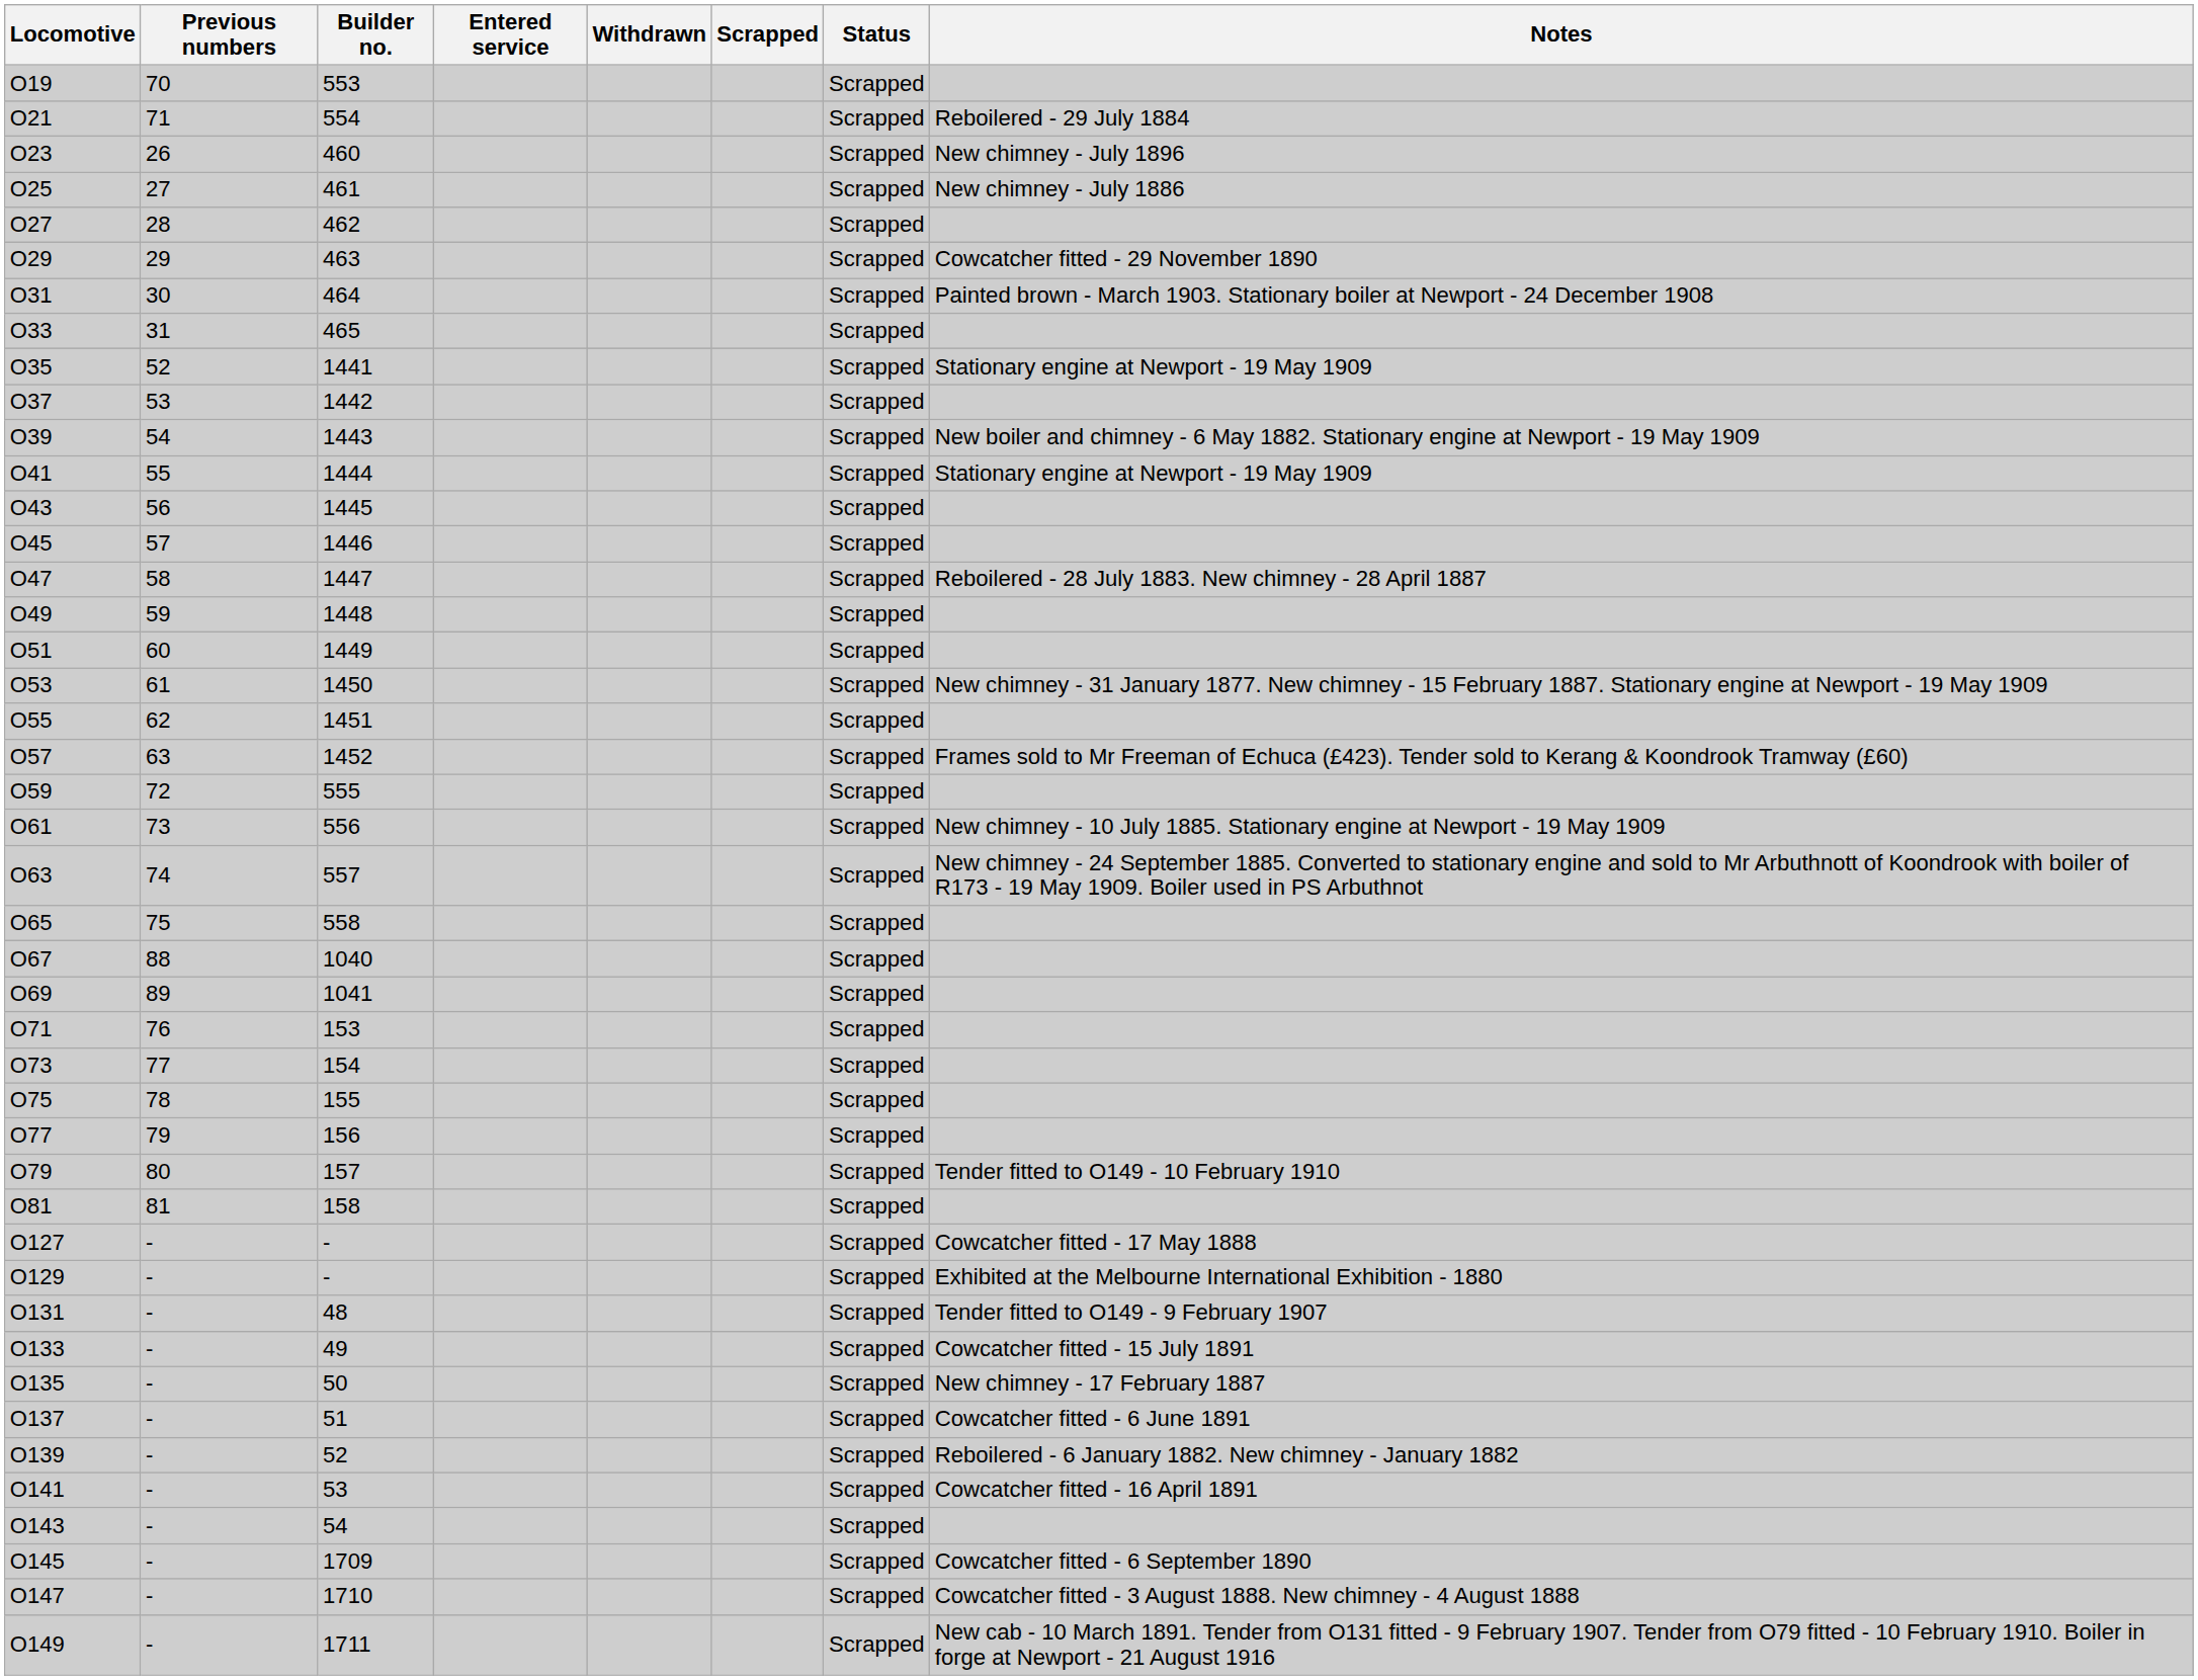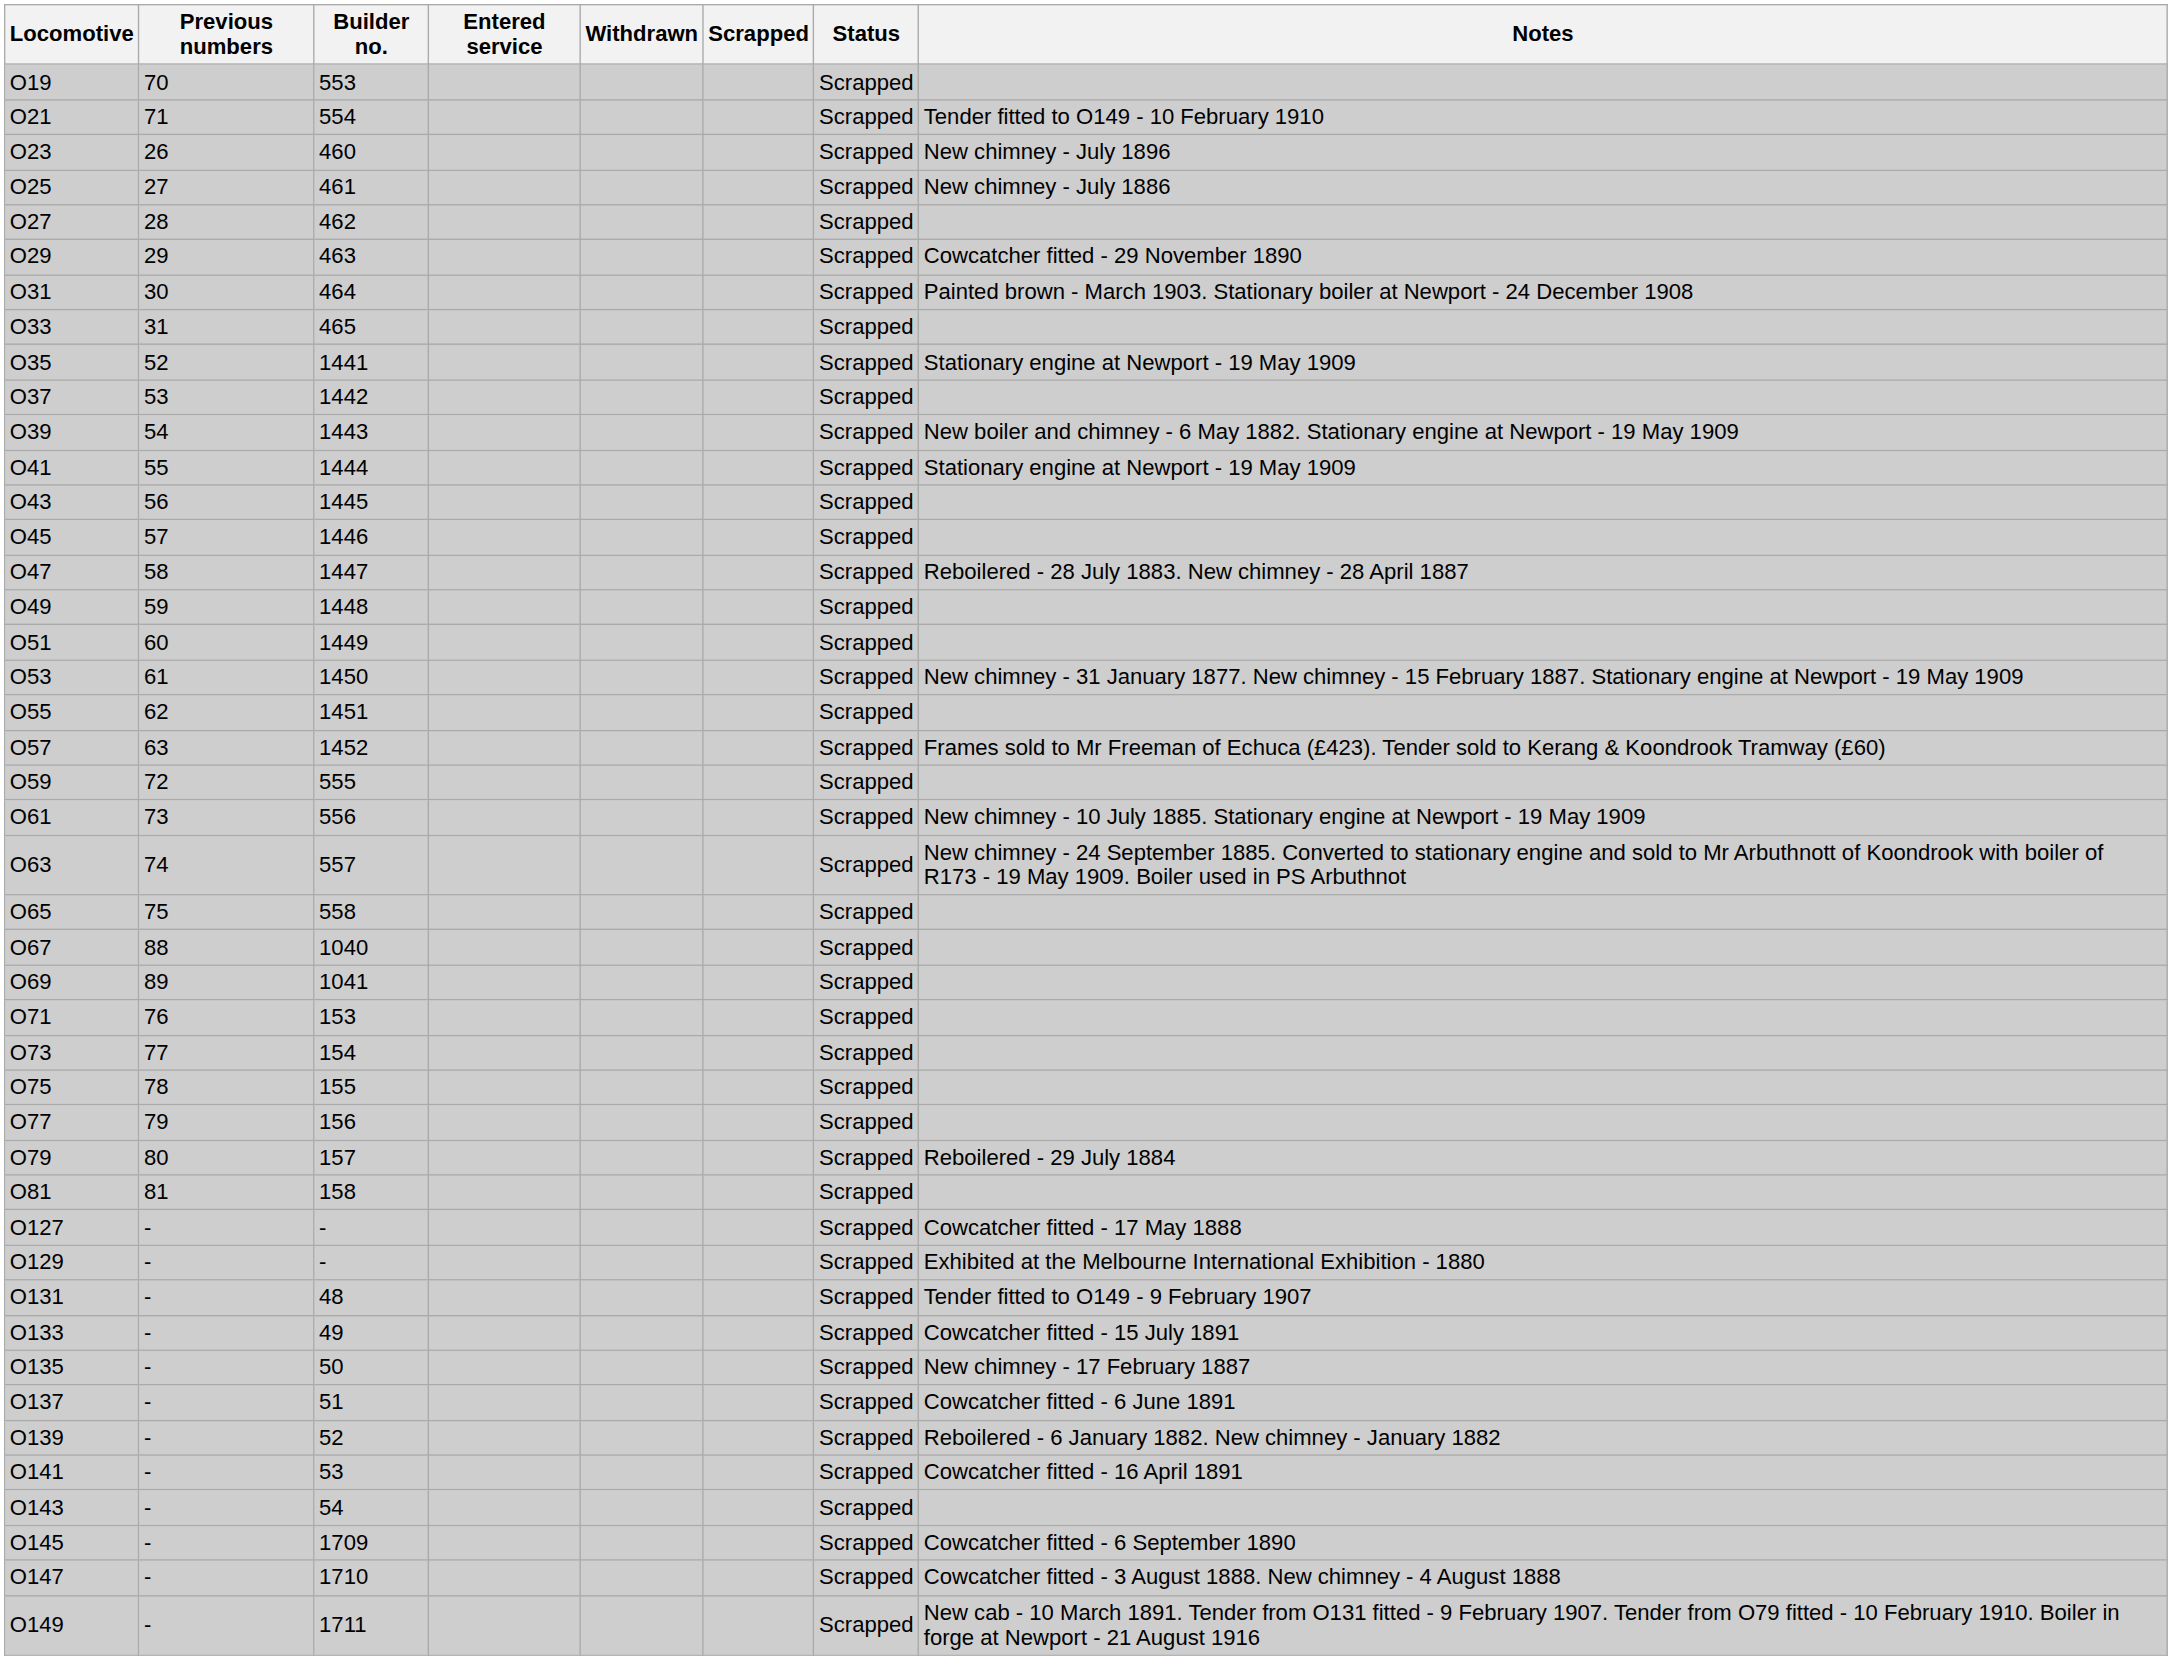 <table class="wikitable sortable mw-collapsible">
 <tr>
 <th scope="col">Locomotive</th>
 <th scope="col">Previous numbers</th>
 <th scope="col">Builder no.</th>
 <th scope="col">Entered service</th>
 <th scope="col">Withdrawn</th>
 <th scope="col">Scrapped</th>
 <th scope="col">Status</th>
 <th scope="col" class="unsortable">Notes</th>
 </tr>
 <tr bgcolor=#cecece>
 <td>O19</td>
 <td>70</td>
 <td>553</td>
 <td></td>
 <td></td>
 <td></td>
 <td>Scrapped</td>
 <td></td>
 </tr>
 <tr bgcolor=#cecece>
 <td>O21</td>
 <td>71</td>
 <td>554</td>
 <td></td>
 <td></td>
 <td></td>
 <td>Scrapped</td>
-<td>Reboilered - 29 July 1884</td>
+<td>Tender fitted to O149 - 10 February 1910</td>
 </tr>
 <tr bgcolor=#cecece>
 <td>O23</td>
 <td>26</td>
 <td>460</td>
 <td></td>
 <td></td>
 <td></td>
 <td>Scrapped</td>
 <td>New chimney - July 1896</td>
 </tr>
 <tr bgcolor=#cecece>
 <td>O25</td>
 <td>27</td>
 <td>461</td>
 <td></td>
 <td></td>
 <td></td>
 <td>Scrapped</td>
 <td>New chimney - July 1886</td>
 </tr>
 <tr bgcolor=#cecece>
 <td>O27</td>
 <td>28</td>
 <td>462</td>
 <td></td>
 <td></td>
 <td></td>
 <td>Scrapped</td>
 <td></td>
 </tr>
 <tr bgcolor=#cecece>
 <td>O29</td>
 <td>29</td>
 <td>463</td>
 <td></td>
 <td></td>
 <td></td>
 <td>Scrapped</td>
 <td>Cowcatcher fitted - 29 November 1890</td>
 </tr>
 <tr bgcolor=#cecece>
 <td>O31</td>
 <td>30</td>
 <td>464</td>
 <td></td>
 <td></td>
 <td></td>
 <td>Scrapped</td>
 <td>Painted brown - March 1903. Stationary boiler at Newport - 24 December 1908</td>
 </tr>
 <tr bgcolor=#cecece>
 <td>O33</td>
 <td>31</td>
 <td>465</td>
 <td></td>
 <td></td>
 <td></td>
 <td>Scrapped</td>
 <td></td>
 </tr>
 <tr bgcolor=#cecece>
 <td>O35</td>
 <td>52</td>
 <td>1441</td>
 <td></td>
 <td></td>
 <td></td>
 <td>Scrapped</td>
 <td>Stationary engine at Newport - 19 May 1909</td>
 </tr>
 <tr bgcolor=#cecece>
 <td>O37</td>
 <td>53</td>
 <td>1442</td>
 <td></td>
 <td></td>
 <td></td>
 <td>Scrapped</td>
 <td></td>
 </tr>
 <tr bgcolor=#cecece>
 <td>O39</td>
 <td>54</td>
 <td>1443</td>
 <td></td>
 <td></td>
 <td></td>
 <td>Scrapped</td>
 <td>New boiler and chimney - 6 May 1882. Stationary engine at Newport - 19 May 1909</td>
 </tr>
 <tr bgcolor=#cecece>
 <td>O41</td>
 <td>55</td>
 <td>1444</td>
 <td></td>
 <td></td>
 <td></td>
 <td>Scrapped</td>
 <td>Stationary engine at Newport - 19 May 1909</td>
 </tr>
 <tr bgcolor=#cecece>
 <td>O43</td>
 <td>56</td>
 <td>1445</td>
 <td></td>
 <td></td>
 <td></td>
 <td>Scrapped</td>
 <td></td>
 </tr>
 <tr bgcolor=#cecece>
 <td>O45</td>
 <td>57</td>
 <td>1446</td>
 <td></td>
 <td></td>
 <td></td>
 <td>Scrapped</td>
 <td></td>
 </tr>
 <tr bgcolor=#cecece>
 <td>O47</td>
 <td>58</td>
 <td>1447</td>
 <td></td>
 <td></td>
 <td></td>
 <td>Scrapped</td>
 <td>Reboilered - 28 July 1883. New chimney - 28 April 1887</td>
 </tr>
 <tr bgcolor=#cecece>
 <td>O49</td>
 <td>59</td>
 <td>1448</td>
 <td></td>
 <td></td>
 <td></td>
 <td>Scrapped</td>
 <td></td>
 </tr>
 <tr bgcolor=#cecece>
 <td>O51</td>
 <td>60</td>
 <td>1449</td>
 <td></td>
 <td></td>
 <td></td>
 <td>Scrapped</td>
 <td></td>
 </tr>
 <tr bgcolor=#cecece>
 <td>O53</td>
 <td>61</td>
 <td>1450</td>
 <td></td>
 <td></td>
 <td></td>
 <td>Scrapped</td>
 <td>New chimney - 31 January 1877. New chimney - 15 February 1887. Stationary engine at Newport - 19 May 1909</td>
 </tr>
 <tr bgcolor=#cecece>
 <td>O55</td>
 <td>62</td>
 <td>1451</td>
 <td></td>
 <td></td>
 <td></td>
 <td>Scrapped</td>
 <td></td>
 </tr>
 <tr bgcolor=#cecece>
 <td>O57</td>
 <td>63</td>
 <td>1452</td>
 <td></td>
 <td></td>
 <td></td>
 <td>Scrapped</td>
 <td>Frames sold to Mr Freeman of Echuca (£423). Tender sold to Kerang & Koondrook Tramway (£60)</td>
 </tr>
 <tr bgcolor=#cecece>
 <td>O59</td>
 <td>72</td>
 <td>555</td>
 <td></td>
 <td></td>
 <td></td>
 <td>Scrapped</td>
 <td></td>
 </tr>
 <tr bgcolor=#cecece>
 <td>O61</td>
 <td>73</td>
 <td>556</td>
 <td></td>
 <td></td>
 <td></td>
 <td>Scrapped</td>
 <td>New chimney - 10 July 1885. Stationary engine at Newport - 19 May 1909</td>
 </tr>
 <tr bgcolor=#cecece>
 <td>O63</td>
 <td>74</td>
 <td>557</td>
 <td></td>
 <td></td>
 <td></td>
 <td>Scrapped</td>
 <td>New chimney - 24 September 1885. Converted to stationary engine and sold to Mr Arbuthnott of Koondrook with boiler of R173 - 19 May 1909. Boiler used in PS Arbuthnot</td>
 </tr>
 <tr bgcolor=#cecece>
 <td>O65</td>
 <td>75</td>
 <td>558</td>
 <td></td>
 <td></td>
 <td></td>
 <td>Scrapped</td>
 <td></td>
 </tr>
 <tr bgcolor=#cecece>
 <td>O67</td>
 <td>88</td>
 <td>1040</td>
 <td></td>
 <td></td>
 <td></td>
 <td>Scrapped</td>
 <td></td>
 </tr>
 <tr bgcolor=#cecece>
 <td>O69</td>
 <td>89</td>
 <td>1041</td>
 <td></td>
 <td></td>
 <td></td>
 <td>Scrapped</td>
 <td></td>
 </tr>
 <tr bgcolor=#cecece>
 <td>O71</td>
 <td>76</td>
 <td>153</td>
 <td></td>
 <td></td>
 <td></td>
 <td>Scrapped</td>
 <td></td>
 </tr>
 <tr bgcolor=#cecece>
 <td>O73</td>
 <td>77</td>
 <td>154</td>
 <td></td>
 <td></td>
 <td></td>
 <td>Scrapped</td>
 <td></td>
 </tr>
 <tr bgcolor=#cecece>
 <td>O75</td>
 <td>78</td>
 <td>155</td>
 <td></td>
 <td></td>
 <td></td>
 <td>Scrapped</td>
 <td></td>
 </tr>
 <tr bgcolor=#cecece>
 <td>O77</td>
 <td>79</td>
 <td>156</td>
 <td></td>
 <td></td>
 <td></td>
 <td>Scrapped</td>
 <td></td>
 </tr>
 <tr bgcolor=#cecece>
 <td>O79</td>
 <td>80</td>
 <td>157</td>
 <td></td>
 <td></td>
 <td></td>
 <td>Scrapped</td>
-<td>Tender fitted to O149 - 10 February 1910</td>
+<td>Reboilered - 29 July 1884</td>
 </tr>
 <tr bgcolor=#cecece>
 <td>O81</td>
 <td>81</td>
 <td>158</td>
 <td></td>
 <td></td>
 <td></td>
 <td>Scrapped</td>
 <td></td>
 </tr>
 <tr bgcolor=#cecece>
 <td>O127</td>
 <td>-</td>
 <td>-</td>
 <td></td>
 <td></td>
 <td></td>
 <td>Scrapped</td>
 <td>Cowcatcher fitted - 17 May 1888</td>
 </tr>
 <tr bgcolor=#cecece>
 <td>O129</td>
 <td>-</td>
 <td>-</td>
 <td></td>
 <td></td>
 <td></td>
 <td>Scrapped</td>
 <td>Exhibited at the Melbourne International Exhibition - 1880</td>
 </tr>
 <tr bgcolor=#cecece>
 <td>O131</td>
 <td>-</td>
 <td>48</td>
 <td></td>
 <td></td>
 <td></td>
 <td>Scrapped</td>
 <td>Tender fitted to O149 - 9 February 1907</td>
 </tr>
 <tr bgcolor=#cecece>
 <td>O133</td>
 <td>-</td>
 <td>49</td>
 <td></td>
 <td></td>
 <td></td>
 <td>Scrapped</td>
 <td>Cowcatcher fitted - 15 July 1891</td>
 </tr>
 <tr bgcolor=#cecece>
 <td>O135</td>
 <td>-</td>
 <td>50</td>
 <td></td>
 <td></td>
 <td></td>
 <td>Scrapped</td>
 <td>New chimney - 17 February 1887</td>
 </tr>
 <tr bgcolor=#cecece>
 <td>O137</td>
 <td>-</td>
 <td>51</td>
 <td></td>
 <td></td>
 <td></td>
 <td>Scrapped</td>
 <td>Cowcatcher fitted - 6 June 1891</td>
 </tr>
 <tr bgcolor=#cecece>
 <td>O139</td>
 <td>-</td>
 <td>52</td>
 <td></td>
 <td></td>
 <td></td>
 <td>Scrapped</td>
 <td>Reboilered - 6 January 1882. New chimney - January 1882</td>
 </tr>
 <tr bgcolor=#cecece>
 <td>O141</td>
 <td>-</td>
 <td>53</td>
 <td></td>
 <td></td>
 <td></td>
 <td>Scrapped</td>
 <td>Cowcatcher fitted - 16 April 1891</td>
 </tr>
 <tr bgcolor=#cecece>
 <td>O143</td>
 <td>-</td>
 <td>54</td>
 <td></td>
 <td></td>
 <td></td>
 <td>Scrapped</td>
 <td></td>
 </tr>
 <tr bgcolor=#cecece>
 <td>O145</td>
 <td>-</td>
 <td>1709</td>
 <td></td>
 <td></td>
 <td></td>
 <td>Scrapped</td>
 <td>Cowcatcher fitted - 6 September 1890</td>
 </tr>
 <tr bgcolor=#cecece>
 <td>O147</td>
 <td>-</td>
 <td>1710</td>
 <td></td>
 <td></td>
 <td></td>
 <td>Scrapped</td>
 <td>Cowcatcher fitted - 3 August 1888. New chimney - 4 August 1888</td>
 </tr>
 <tr bgcolor=#cecece>
 <td>O149</td>
 <td>-</td>
 <td>1711</td>
 <td></td>
 <td></td>
 <td></td>
 <td>Scrapped</td>
 <td>New cab - 10 March 1891. Tender from O131 fitted - 9 February 1907. Tender from O79 fitted - 10 February 1910. Boiler in forge at Newport - 21 August 1916</td>
 </tr>
 </table>
